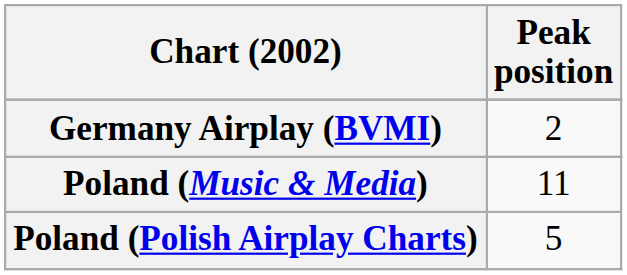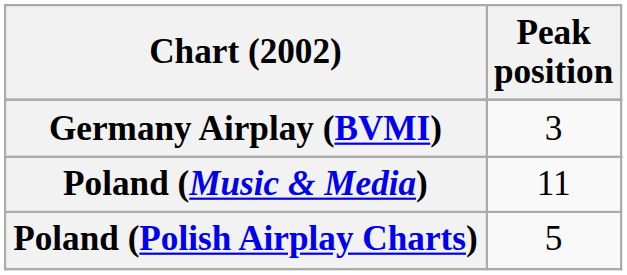 <table class="wikitable sortable plainrowheaders" style="text-align:center">
 <tr>
 <th scope="col">Chart (2002)</th>
 <th scope="col">Peak<br>position</th>
 </tr>
 <tr>
 </tr>
 <tr>
 </tr>
 <tr>
 <th scope="row">Germany Airplay (<a href='#'>BVMI</a>)</th>
-<td align="center">2</td>
+<td align="center">3</td>
 </tr>
 <tr>
 </tr>
 <tr>
 <th scope="row">Poland (<em><a href='#'>Music & Media</a></em>)</th>
 <td align="center">11</td>
 </tr>
 <tr>
 <th scope="row">Poland (<a href='#'>Polish Airplay Charts</a>)</th>
 <td align="center">5</td>
 </tr>
 <tr>
 </tr>
 </table>
